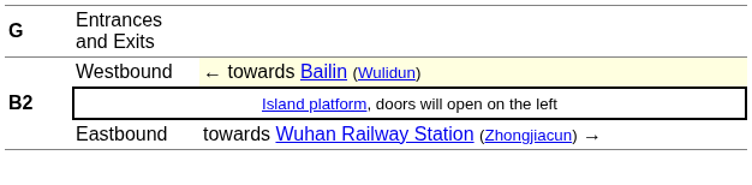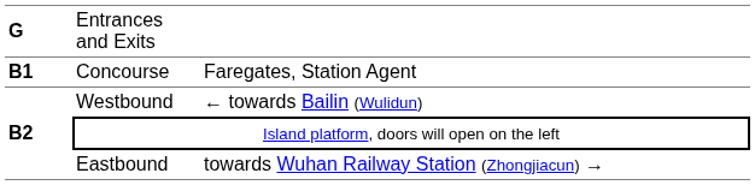 <table table border=0 cellspacing=0 cellpadding=3>
 <tr>
 <td style="border-top:solid 1px gray;border-bottom:solid 0px gray;" width=50><strong>G</strong></td>
 <td style="border-top:solid 1px gray;border-bottom:solid 0px gray;" width=100>Entrances and Exits</td>
 <td style="border-top:solid 1px gray;border-bottom:solid 0px gray;" width=450></td>
 </tr>
 <tr>
+<td style="border-top:solid 1px gray;border-bottom:solid 0px gray;" width=50><strong>B1</strong></td>
+<td style="border-top:solid 1px gray;border-bottom:solid 0px gray;" width=100>Concourse</td>
+<td style="border-top:solid 1px gray;border-bottom:solid 0px gray;" width=450>Faregates, Station Agent</td>
+</tr>
+<tr>
 <td style="border-top:solid 1px gray;border-bottom:solid 1px gray;" rowspan=3><strong>B2</strong></td>
 <td style="border-top:solid 1px gray;border-bottom:solid 0px gray;">Westbound</td>
-<td style="background: lightyellow; border-top:solid 1px gray;border-bottom:solid 0px gray;">←  towards <a href='#'>Bailin</a> <small>(<a href='#'>Wulidun</a>)</small></td>
+<td style="border-top:solid 1px gray;border-bottom:solid 0px gray;">←  towards <a href='#'>Bailin</a> <small>(<a href='#'>Wulidun</a>)</small></td>
 </tr>
 <tr>
 <td style="border-right:solid 2px black;border-left:solid 2px black;border-top:solid 2px black;border-bottom:solid 2px black;text-align:center;" colspan=2><small><a href='#'>Island platform</a>, doors will open on the left</small></td>
 </tr>
 <tr>
 <td style="border-bottom:solid 1px gray;">Eastbound</td>
 <td style="border-bottom:solid 1px gray;"> towards <a href='#'>Wuhan Railway Station</a> <small>(<a href='#'>Zhongjiacun</a>)</small> →</td>
 </tr>
 </table>
